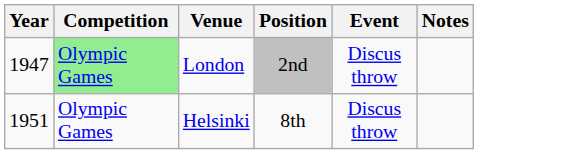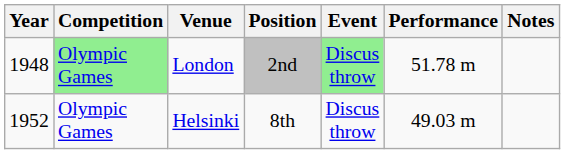 <table class="wikitable" width=55% style="font-size:90%; text-align:center;">
 <tr>
 <th>Year</th>
 <th>Competition</th>
 <th>Venue</th>
 <th>Position</th>
 <th>Event</th>
+<th>Performance</th>
 <th>Notes</th>
 </tr>
 <tr>
-<td rowspan=1>1947</td>
+<td rowspan=1>1948</td>
 <td rowspan=1 align=left style="background: lightgreen;"><a href='#'>Olympic Games</a></td>
 <td rowspan=1 align=left> <a href='#'>London</a></td>
 <td bgcolor=silver>2nd</td>
-<td><a href='#'>Discus throw</a></td>
+<td style="background: lightgreen;"><a href='#'>Discus throw</a></td>
+<td>51.78 m</td>
 <td></td>
 </tr>
 <tr>
-<td rowspan=1>1951</td>
+<td rowspan=1>1952</td>
 <td rowspan=1 align=left><a href='#'>Olympic Games</a></td>
 <td rowspan=1 align=left> <a href='#'>Helsinki</a></td>
 <td>8th</td>
 <td><a href='#'>Discus throw</a></td>
+<td>49.03 m</td>
 <td></td>
 </tr>
 </table>
